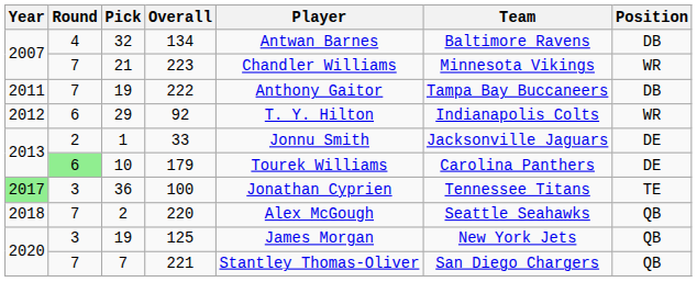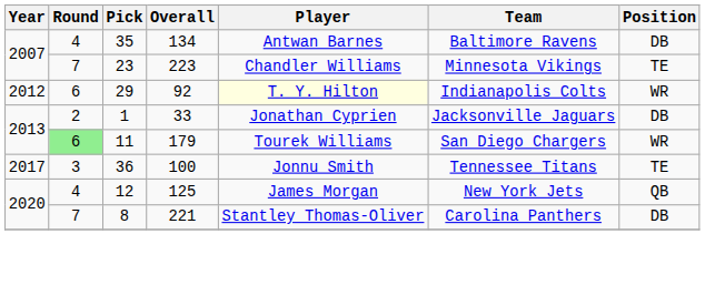 <table class="wikitable sortable" style="text-align: center;">
 <tr>
 <th>Year</th>
 <th>Round</th>
 <th>Pick</th>
 <th>Overall</th>
 <th>Player</th>
 <th>Team</th>
 <th>Position</th>
 </tr>
 <tr>
 <td rowspan="2">2007</td>
 <td>4</td>
-<td>32</td>
+<td>35</td>
 <td>134</td>
 <td><a href='#'>Antwan Barnes</a></td>
 <td><a href='#'>Baltimore Ravens</a></td>
 <td>DB</td>
 </tr>
 <tr>
 <td>7</td>
-<td>21</td>
+<td>23</td>
 <td>223</td>
 <td><a href='#'>Chandler Williams</a></td>
 <td><a href='#'>Minnesota Vikings</a></td>
-<td>WR</td>
-</tr>
-<tr>
-<td>2011</td>
-<td>7</td>
-<td>19</td>
-<td>222</td>
-<td><a href='#'>Anthony Gaitor</a></td>
-<td><a href='#'>Tampa Bay Buccaneers</a></td>
-<td>DB</td>
+<td>TE</td>
 </tr>
 <tr>
 <td>2012</td>
 <td>6</td>
 <td>29</td>
 <td>92</td>
-<td><a href='#'>T. Y. Hilton</a></td>
+<td style="background: lightyellow;"><a href='#'>T. Y. Hilton</a></td>
 <td><a href='#'>Indianapolis Colts</a></td>
 <td>WR</td>
 </tr>
 <tr>
 <td rowspan="2">2013</td>
 <td>2</td>
 <td>1</td>
 <td>33</td>
-<td><a href='#'>Jonnu Smith</a></td>
+<td><a href='#'>Jonathan Cyprien</a></td>
 <td><a href='#'>Jacksonville Jaguars</a></td>
-<td>DE</td>
+<td>DB</td>
 </tr>
 <tr>
 <td style="background: lightgreen;">6</td>
-<td>10</td>
+<td>11</td>
 <td>179</td>
 <td><a href='#'>Tourek Williams</a></td>
-<td><a href='#'>Carolina Panthers</a></td>
-<td>DE</td>
+<td><a href='#'>San Diego Chargers</a></td>
+<td>WR</td>
 </tr>
 <tr>
-<td style="background: lightgreen;">2017</td>
+<td>2017</td>
 <td>3</td>
 <td>36</td>
 <td>100</td>
-<td><a href='#'>Jonathan Cyprien</a></td>
+<td><a href='#'>Jonnu Smith</a></td>
 <td><a href='#'>Tennessee Titans</a></td>
 <td>TE</td>
 </tr>
 <tr>
-<td>2018</td>
-<td>7</td>
-<td>2</td>
-<td>220</td>
-<td><a href='#'>Alex McGough</a></td>
-<td><a href='#'>Seattle Seahawks</a></td>
-<td>QB</td>
-</tr>
-<tr>
 <td rowspan="2">2020</td>
-<td>3</td>
-<td>19</td>
+<td>4</td>
+<td>12</td>
 <td>125</td>
 <td><a href='#'>James Morgan</a></td>
 <td><a href='#'>New York Jets</a></td>
 <td>QB</td>
 </tr>
 <tr>
 <td>7</td>
-<td>7</td>
+<td>8</td>
 <td>221</td>
 <td><a href='#'>Stantley Thomas-Oliver</a></td>
-<td><a href='#'>San Diego Chargers</a></td>
-<td>QB</td>
+<td><a href='#'>Carolina Panthers</a></td>
+<td>DB</td>
 </tr>
 <tr>
 </tr>
 </table>
